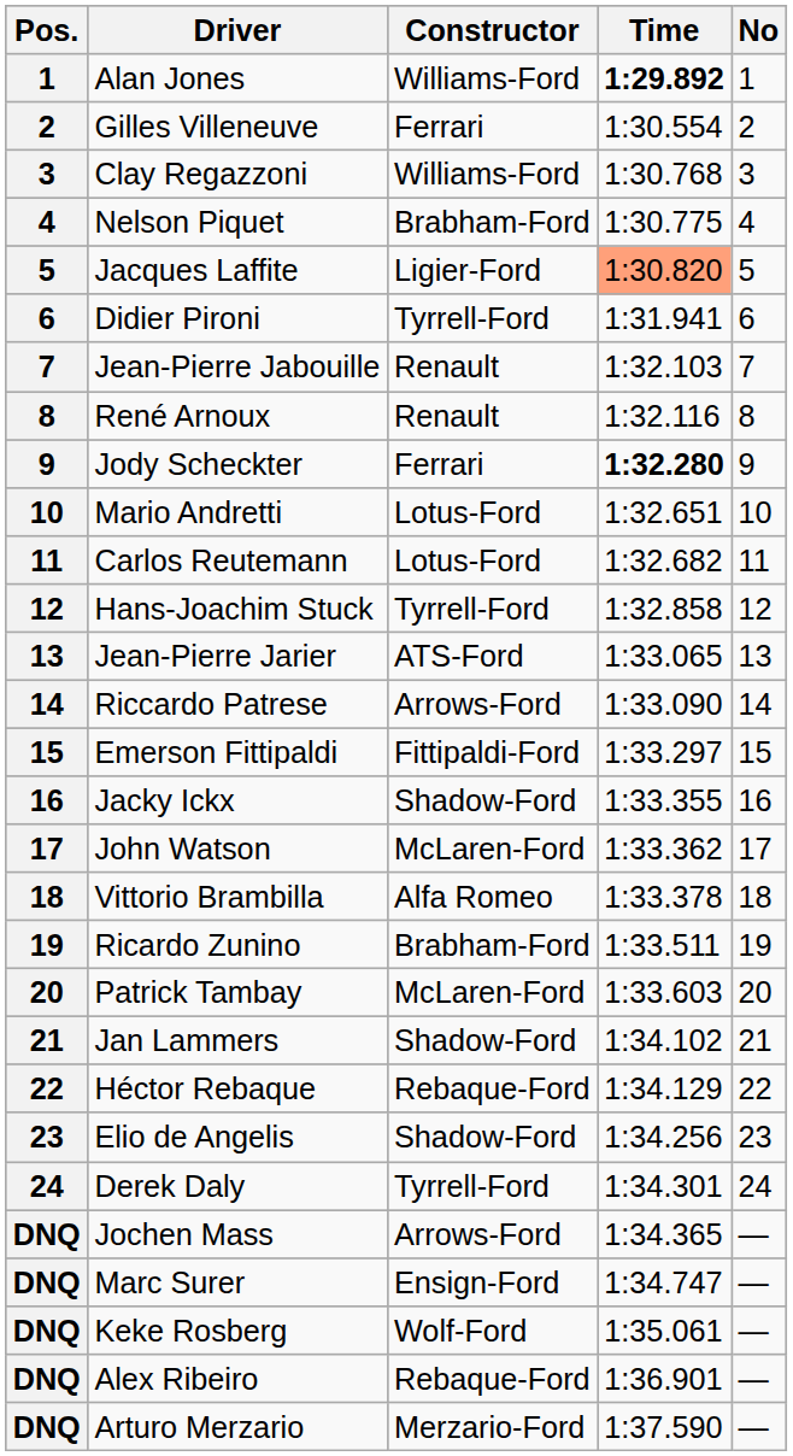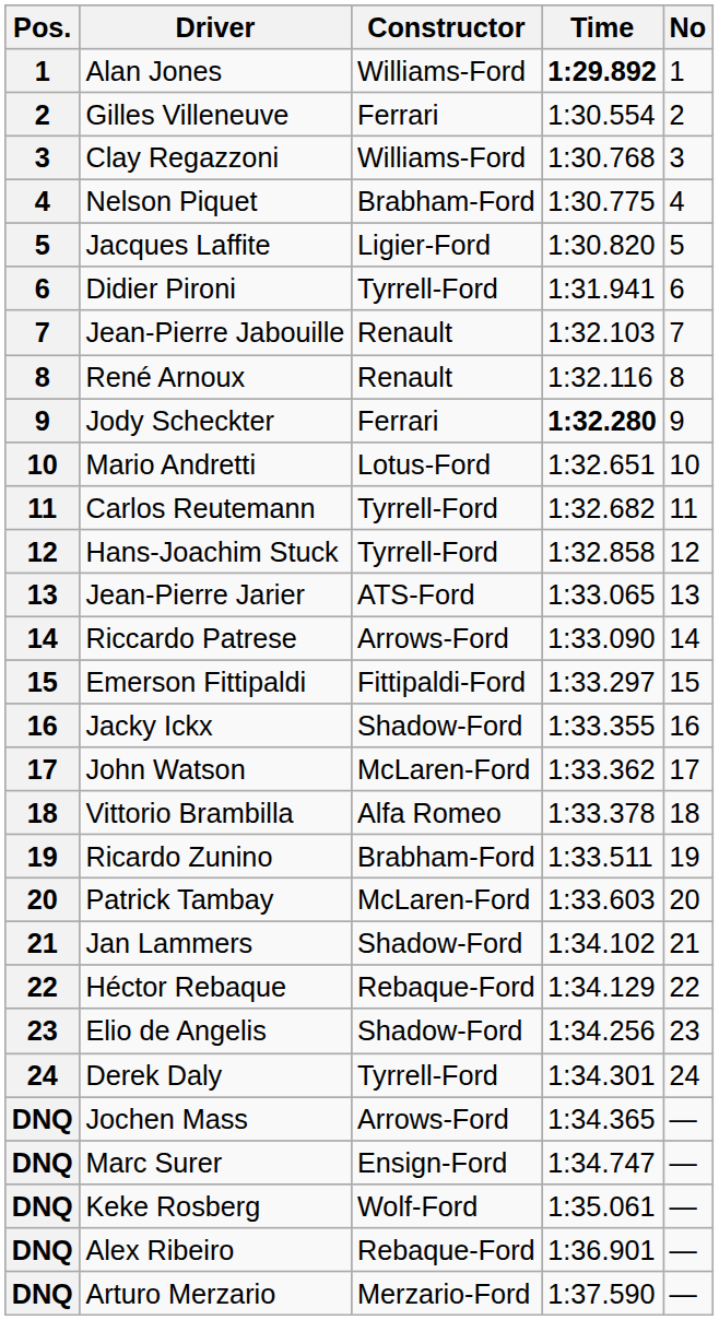 <table class="wikitable sortable" style="font-size:95%;">
 <tr>
 <th>Pos.</th>
 <th>Driver</th>
 <th>Constructor</th>
 <th>Time</th>
 <th>No</th>
 </tr>
 <tr>
 <th>1</th>
 <td>Alan Jones</td>
 <td>Williams-Ford</td>
 <td><strong>1:29.892</strong></td>
 <td>1</td>
 </tr>
 <tr>
 <th>2</th>
 <td>Gilles Villeneuve</td>
 <td>Ferrari</td>
 <td>1:30.554</td>
 <td>2</td>
 </tr>
 <tr>
 <th>3</th>
 <td>Clay Regazzoni</td>
 <td>Williams-Ford</td>
 <td>1:30.768</td>
 <td>3</td>
 </tr>
 <tr>
 <th>4</th>
 <td>Nelson Piquet</td>
 <td>Brabham-Ford</td>
 <td>1:30.775</td>
 <td>4</td>
 </tr>
 <tr>
 <th>5</th>
 <td>Jacques Laffite</td>
 <td>Ligier-Ford</td>
-<td style="background: lightsalmon;">1:30.820</td>
+<td>1:30.820</td>
 <td>5</td>
 </tr>
 <tr>
 <th>6</th>
 <td>Didier Pironi</td>
 <td>Tyrrell-Ford</td>
 <td>1:31.941</td>
 <td>6</td>
 </tr>
 <tr>
 <th>7</th>
 <td>Jean-Pierre Jabouille</td>
 <td>Renault</td>
 <td>1:32.103</td>
 <td>7</td>
 </tr>
 <tr>
 <th>8</th>
 <td>René Arnoux</td>
 <td>Renault</td>
 <td>1:32.116</td>
 <td>8</td>
 </tr>
 <tr>
 <th>9</th>
 <td>Jody Scheckter</td>
 <td>Ferrari</td>
 <td><strong>1:32.280</strong></td>
 <td>9</td>
 </tr>
 <tr>
 <th>10</th>
 <td>Mario Andretti</td>
 <td>Lotus-Ford</td>
 <td>1:32.651</td>
 <td>10</td>
 </tr>
 <tr>
 <th>11</th>
 <td>Carlos Reutemann</td>
-<td>Lotus-Ford</td>
+<td>Tyrrell-Ford</td>
 <td>1:32.682</td>
 <td>11</td>
 </tr>
 <tr>
 <th>12</th>
 <td>Hans-Joachim Stuck</td>
 <td>Tyrrell-Ford</td>
 <td>1:32.858</td>
 <td>12</td>
 </tr>
 <tr>
 <th>13</th>
 <td>Jean-Pierre Jarier</td>
 <td>ATS-Ford</td>
 <td>1:33.065</td>
 <td>13</td>
 </tr>
 <tr>
 <th>14</th>
 <td>Riccardo Patrese</td>
 <td>Arrows-Ford</td>
 <td>1:33.090</td>
 <td>14</td>
 </tr>
 <tr>
 <th>15</th>
 <td>Emerson Fittipaldi</td>
 <td>Fittipaldi-Ford</td>
 <td>1:33.297</td>
 <td>15</td>
 </tr>
 <tr>
 <th>16</th>
 <td>Jacky Ickx</td>
 <td>Shadow-Ford</td>
 <td>1:33.355</td>
 <td>16</td>
 </tr>
 <tr>
 <th>17</th>
 <td>John Watson</td>
 <td>McLaren-Ford</td>
 <td>1:33.362</td>
 <td>17</td>
 </tr>
 <tr>
 <th>18</th>
 <td>Vittorio Brambilla</td>
 <td>Alfa Romeo</td>
 <td>1:33.378</td>
 <td>18</td>
 </tr>
 <tr>
 <th>19</th>
 <td>Ricardo Zunino</td>
 <td>Brabham-Ford</td>
 <td>1:33.511</td>
 <td>19</td>
 </tr>
 <tr>
 <th>20</th>
 <td>Patrick Tambay</td>
 <td>McLaren-Ford</td>
 <td>1:33.603</td>
 <td>20</td>
 </tr>
 <tr>
 <th>21</th>
 <td>Jan Lammers</td>
 <td>Shadow-Ford</td>
 <td>1:34.102</td>
 <td>21</td>
 </tr>
 <tr>
 <th>22</th>
 <td>Héctor Rebaque</td>
 <td>Rebaque-Ford</td>
 <td>1:34.129</td>
 <td>22</td>
 </tr>
 <tr>
 <th>23</th>
 <td>Elio de Angelis</td>
 <td>Shadow-Ford</td>
 <td>1:34.256</td>
 <td>23</td>
 </tr>
 <tr>
 <th>24</th>
 <td>Derek Daly</td>
 <td>Tyrrell-Ford</td>
 <td>1:34.301</td>
 <td>24</td>
 </tr>
 <tr>
 <th>DNQ</th>
 <td>Jochen Mass</td>
 <td>Arrows-Ford</td>
 <td>1:34.365</td>
 <td>—</td>
 </tr>
 <tr>
 <th>DNQ</th>
 <td>Marc Surer</td>
 <td>Ensign-Ford</td>
 <td>1:34.747</td>
 <td>—</td>
 </tr>
 <tr>
 <th>DNQ</th>
 <td>Keke Rosberg</td>
 <td>Wolf-Ford</td>
 <td>1:35.061</td>
 <td>—</td>
 </tr>
 <tr>
 <th>DNQ</th>
 <td>Alex Ribeiro</td>
 <td>Rebaque-Ford</td>
 <td>1:36.901</td>
 <td>—</td>
 </tr>
 <tr>
 <th>DNQ</th>
 <td>Arturo Merzario</td>
 <td>Merzario-Ford</td>
 <td>1:37.590</td>
 <td>—</td>
 </tr>
 </table>
